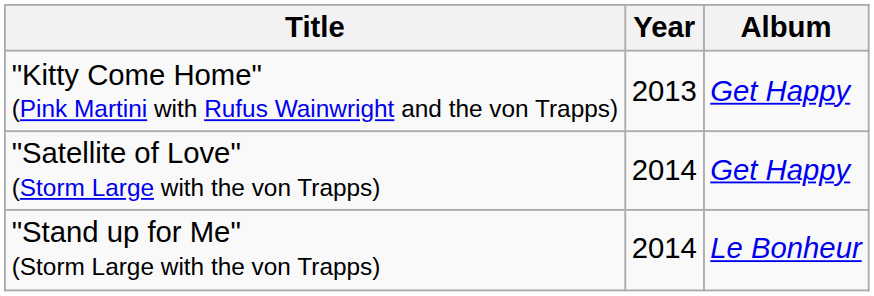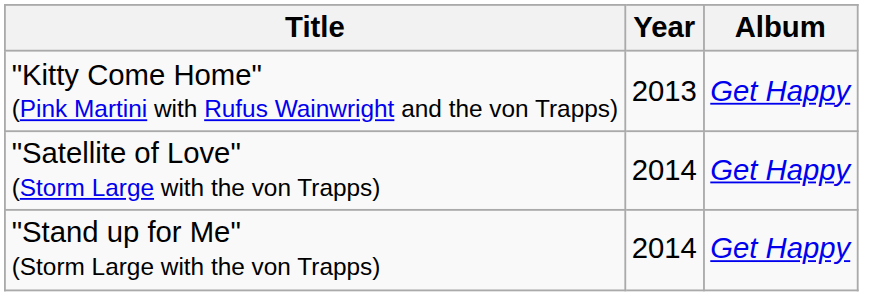 <table class="wikitable">
 <tr>
 <th>Title</th>
 <th>Year</th>
 <th>Album</th>
 </tr>
 <tr>
 <td>"Kitty Come Home"<br><small>(<a href='#'>Pink Martini</a> with <a href='#'>Rufus Wainwright</a> and the von Trapps)</small></td>
 <td>2013</td>
 <td><em><a href='#'>Get Happy</a></em></td>
 </tr>
 <tr>
 <td>"Satellite of Love"<br><small>(<a href='#'>Storm Large</a> with the von Trapps)</small></td>
 <td>2014</td>
 <td><em><a href='#'>Get Happy</a></em></td>
 </tr>
 <tr>
 <td>"Stand up for Me"<br><small>(Storm Large with the von Trapps)</small></td>
 <td>2014</td>
-<td><em><a href='#'>Le Bonheur</a></em></td>
+<td><em><a href='#'>Get Happy</a></em></td>
 </tr>
 </table>
